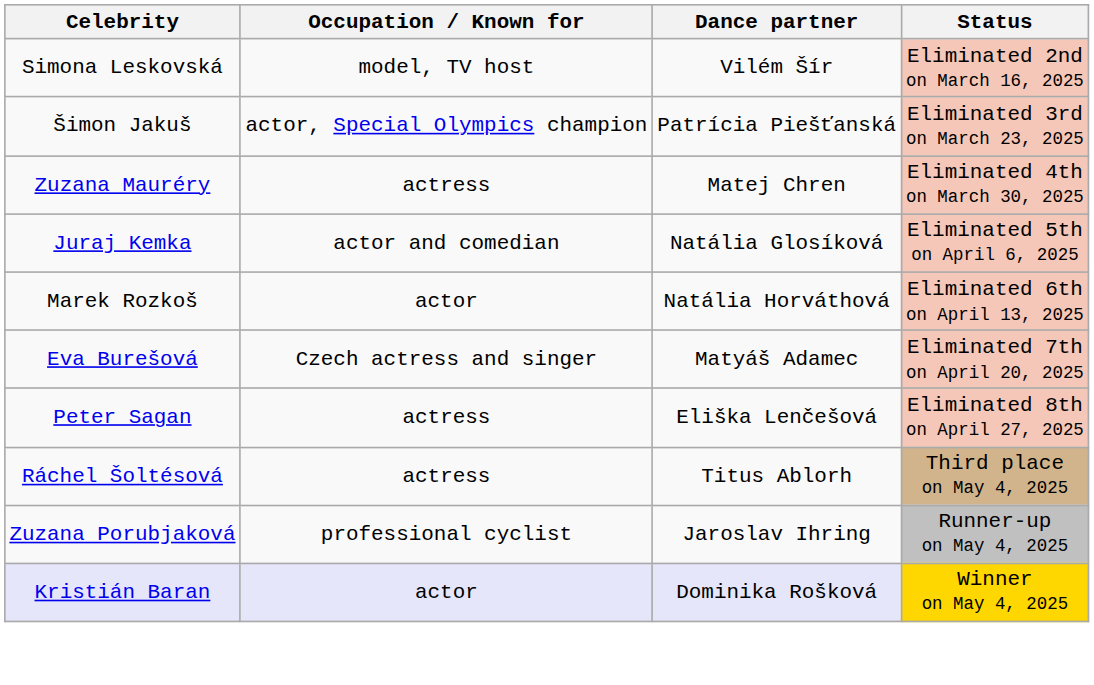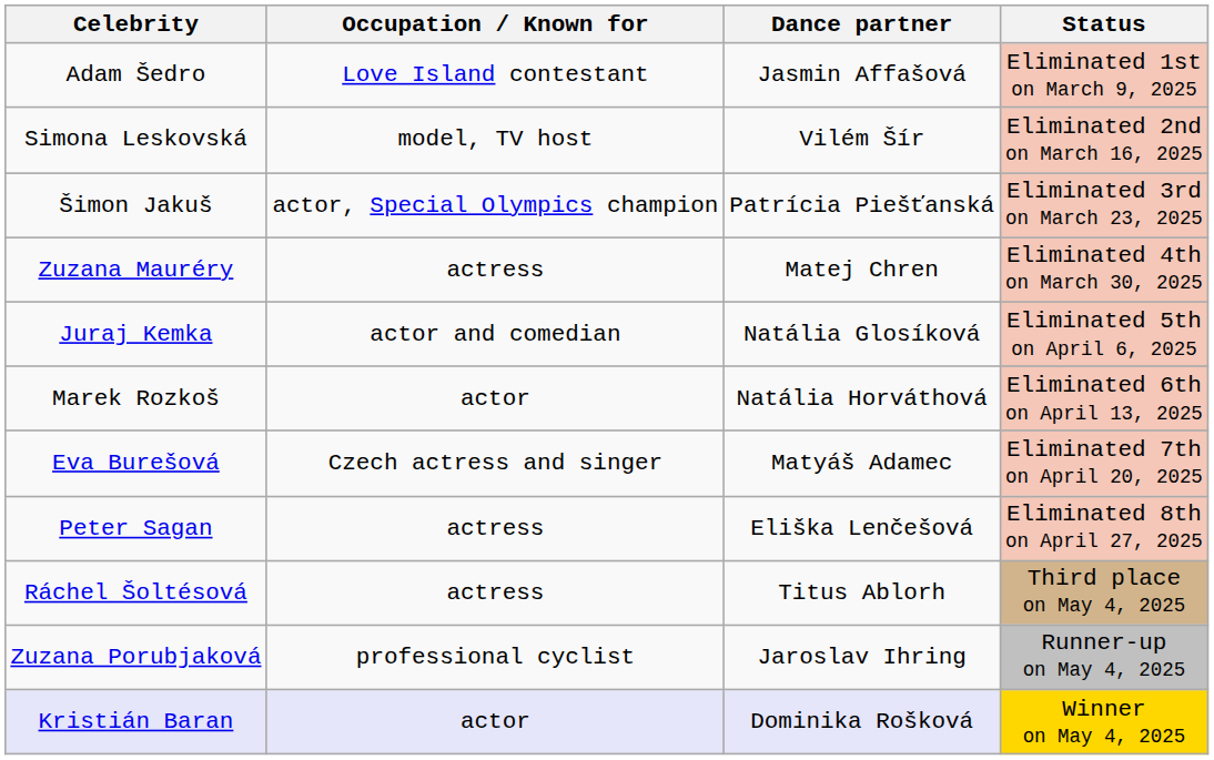 <table class="wikitable" style="margin:auto; text-align:center">
 <tr>
 <th>Celebrity</th>
 <th>Occupation / Known for</th>
 <th>Dance partner</th>
 <th>Status</th>
+</tr>
+<tr>
+<td>Adam Šedro</td>
+<td><a href='#'>Love Island</a> contestant</td>
+<td>Jasmin Affašová</td>
+<td bgcolor="#F4C7B8">Eliminated 1st<br><small>on March 9, 2025</small></td>
 </tr>
 <tr>
 <td>Simona Leskovská</td>
 <td>model, TV host</td>
 <td>Vilém Šír</td>
 <td bgcolor="#F4C7B8">Eliminated 2nd<br><small>on March 16, 2025</small></td>
 </tr>
 <tr>
 <td>Šimon Jakuš</td>
 <td>actor, <a href='#'>Special Olympics</a> champion</td>
 <td>Patrícia Piešťanská</td>
 <td bgcolor="#F4C7B8">Eliminated 3rd<br><small>on March 23, 2025</small></td>
 </tr>
 <tr>
 <td><a href='#'>Zuzana Mauréry</a></td>
 <td>actress</td>
 <td>Matej Chren</td>
 <td bgcolor="F4C7B8">Eliminated 4th<br><small>on March 30, 2025</small></td>
 </tr>
 <tr>
 <td><a href='#'>Juraj Kemka</a></td>
 <td>actor and comedian</td>
 <td>Natália Glosíková</td>
 <td bgcolor="F4C7B8">Eliminated 5th<br><small>on April 6, 2025</small></td>
 </tr>
 <tr>
 <td>Marek Rozkoš</td>
 <td>actor</td>
 <td>Natália Horváthová</td>
 <td bgcolor="#F4C7B8">Eliminated 6th<br><small>on April 13, 2025</small></td>
 </tr>
 <tr>
 <td><a href='#'>Eva Burešová</a></td>
 <td>Czech actress and singer</td>
 <td>Matyáš Adamec</td>
 <td bgcolor="F4C7B8">Eliminated 7th<br><small>on April 20, 2025</small></td>
 </tr>
 <tr>
 <td><a href='#'>Peter Sagan</a></td>
 <td>actress</td>
 <td>Eliška Lenčešová</td>
 <td bgcolor="F4C7B8">Eliminated 8th<br><small>on April 27, 2025</small></td>
 </tr>
 <tr>
 <td><a href='#'>Ráchel Šoltésová</a></td>
 <td>actress</td>
 <td>Titus Ablorh</td>
 <td bgcolor="tan">Third place<br><small>on May 4, 2025</small></td>
 </tr>
 <tr>
 <td><a href='#'>Zuzana Porubjaková</a></td>
 <td>professional cyclist</td>
 <td>Jaroslav Ihring</td>
 <td bgcolor="silver">Runner-up<br><small>on May 4, 2025</small></td>
 </tr>
 <tr>
 <td style="background:lavender;"><a href='#'>Kristián Baran</a></td>
 <td style="background:lavender;">actor</td>
 <td style="background:lavender;">Dominika Rošková</td>
 <td bgcolor="gold">Winner<br><small>on May 4, 2025</small></td>
 </tr>
 </table>
